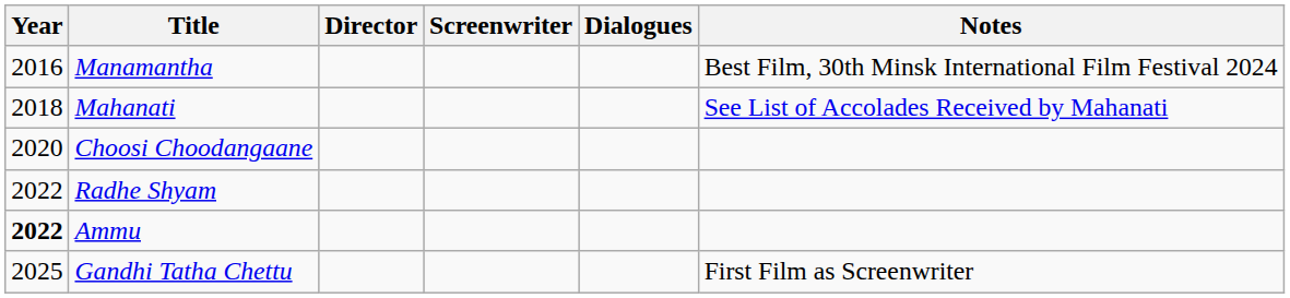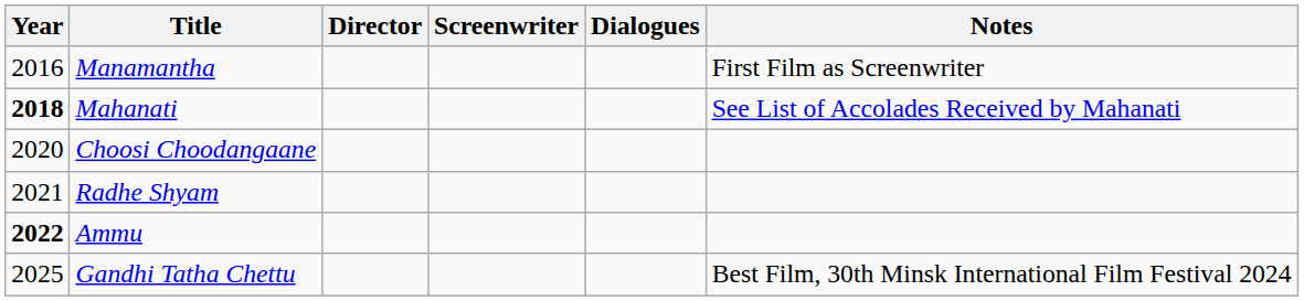 <table class="wikitable">
 <tr>
 <th>Year</th>
 <th>Title</th>
 <th>Director</th>
 <th>Screenwriter</th>
 <th>Dialogues</th>
 <th>Notes</th>
 </tr>
 <tr>
 <td>2016</td>
 <td><em><a href='#'>Manamantha</a></em></td>
 <td></td>
 <td></td>
 <td></td>
-<td>Best Film, 30th Minsk International Film Festival 2024</td>
+<td>First Film as Screenwriter</td>
 </tr>
 <tr>
-<td>2018</td>
+<td><strong>2018</strong></td>
 <td><em><a href='#'>Mahanati</a></em></td>
 <td></td>
 <td></td>
 <td></td>
 <td><a href='#'>See List of Accolades Received by Mahanati</a></td>
 </tr>
 <tr>
 <td>2020</td>
 <td><em><a href='#'>Choosi Choodangaane</a></em></td>
 <td></td>
 <td></td>
 <td></td>
 <td></td>
 </tr>
 <tr>
-<td>2022</td>
+<td>2021</td>
 <td><em><a href='#'>Radhe Shyam</a></em></td>
 <td></td>
 <td></td>
 <td></td>
 <td></td>
 </tr>
 <tr>
 <td><strong>2022</strong></td>
 <td><em><a href='#'>Ammu</a></em></td>
 <td></td>
 <td></td>
 <td></td>
 <td></td>
 </tr>
 <tr>
 <td>2025</td>
 <td><em><a href='#'>Gandhi Tatha Chettu</a></em></td>
 <td></td>
 <td></td>
 <td></td>
-<td>First Film as Screenwriter</td>
+<td>Best Film, 30th Minsk International Film Festival 2024</td>
 </tr>
 </table>
